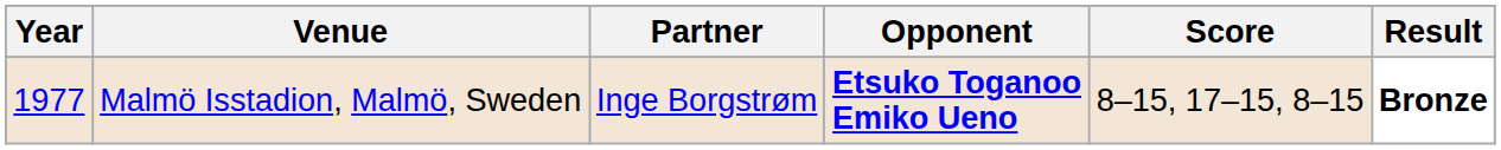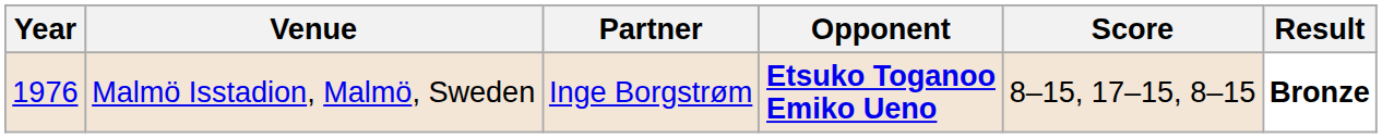 <table class="sortable wikitable" style="font-size: 90%;">
 <tr>
 <th>Year</th>
 <th>Venue</th>
 <th>Partner</th>
 <th>Opponent</th>
 <th>Score</th>
 <th>Result</th>
 </tr>
 <tr style="background:#F3E6D7">
-<td align="center"><a href='#'>1977</a></td>
+<td align="center"><a href='#'>1976</a></td>
 <td align="left"><a href='#'>Malmö Isstadion</a>, <a href='#'>Malmö</a>, Sweden</td>
 <td align="left"> <a href='#'>Inge Borgstrøm</a></td>
 <td align="left"><strong> <a href='#'>Etsuko Toganoo</a><br> <a href='#'>Emiko Ueno</a></strong></td>
 <td align="left">8–15, 17–15, 8–15</td>
 <td style="text-align:left; background: white"> <strong>Bronze</strong></td>
 </tr>
 </table>
